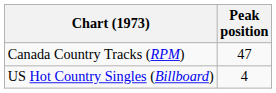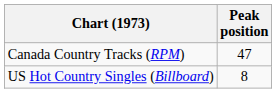 <table class="wikitable">
 <tr>
 <th>Chart (1973)</th>
 <th>Peak <br>position</th>
 </tr>
 <tr>
 <td>Canada Country Tracks (<a href='#'><em>RPM</em></a>)</td>
 <td style="text-align:center;">47</td>
 </tr>
 <tr>
 <td>US <a href='#'>Hot Country Singles</a> (<em><a href='#'>Billboard</a></em>)</td>
-<td style="text-align:center;">4</td>
+<td style="text-align:center;">8</td>
 </tr>
 </table>
